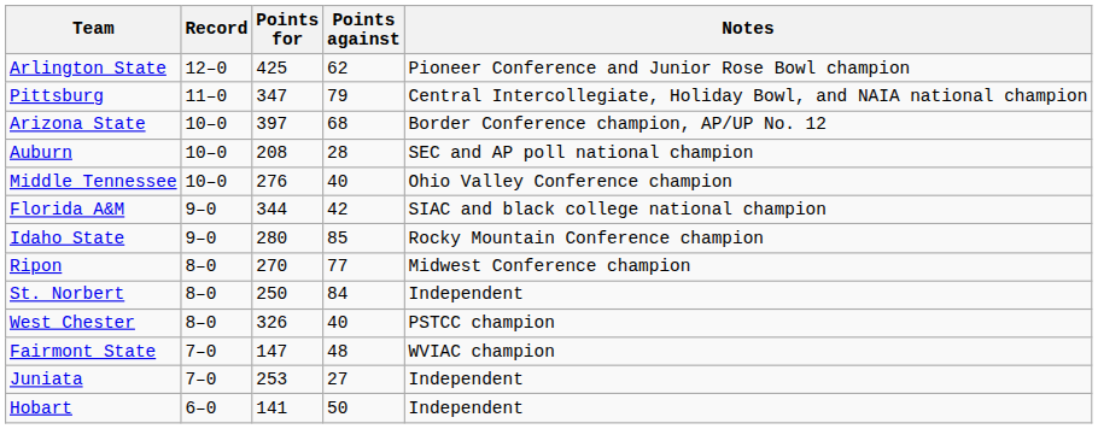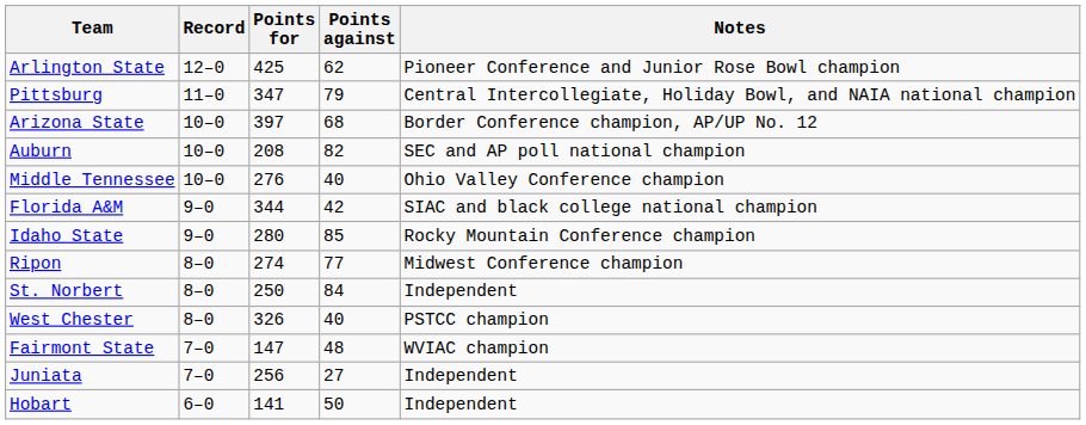 <table class="wikitable">
 <tr>
 <th>Team</th>
 <th>Record</th>
 <th>Points<br>for</th>
 <th>Points<br>against</th>
 <th>Notes</th>
 </tr>
 <tr>
 <td><a href='#'>Arlington State</a></td>
 <td>12–0</td>
 <td>425</td>
 <td>62</td>
 <td>Pioneer Conference and Junior Rose Bowl champion</td>
 </tr>
 <tr>
 <td><a href='#'>Pittsburg</a></td>
 <td>11–0</td>
 <td>347</td>
 <td>79</td>
 <td>Central Intercollegiate, Holiday Bowl, and NAIA national champion</td>
 </tr>
 <tr>
 <td><a href='#'>Arizona State</a></td>
 <td>10–0</td>
 <td>397</td>
 <td>68</td>
 <td>Border Conference champion, AP/UP No. 12</td>
 </tr>
 <tr>
 <td><a href='#'>Auburn</a></td>
 <td>10–0</td>
 <td>208</td>
-<td>28</td>
+<td>82</td>
 <td>SEC and AP poll national champion</td>
 </tr>
 <tr>
 <td><a href='#'>Middle Tennessee</a></td>
 <td>10–0</td>
 <td>276</td>
 <td>40</td>
 <td>Ohio Valley Conference champion</td>
 </tr>
 <tr>
 <td><a href='#'>Florida A&M</a></td>
 <td>9–0</td>
 <td>344</td>
 <td>42</td>
 <td>SIAC and black college national champion</td>
 </tr>
 <tr>
 <td><a href='#'>Idaho State</a></td>
 <td>9–0</td>
 <td>280</td>
 <td>85</td>
 <td>Rocky Mountain Conference champion</td>
 </tr>
 <tr>
 <td><a href='#'>Ripon</a></td>
 <td>8–0</td>
-<td>270</td>
+<td>274</td>
 <td>77</td>
 <td>Midwest Conference champion</td>
 </tr>
 <tr>
 <td><a href='#'>St. Norbert</a></td>
 <td>8–0</td>
 <td>250</td>
 <td>84</td>
 <td>Independent</td>
 </tr>
 <tr>
 <td><a href='#'>West Chester</a></td>
 <td>8–0</td>
 <td>326</td>
 <td>40</td>
 <td>PSTCC champion</td>
 </tr>
 <tr>
 <td><a href='#'>Fairmont State</a></td>
 <td>7–0</td>
 <td>147</td>
 <td>48</td>
 <td>WVIAC champion</td>
 </tr>
 <tr>
 <td><a href='#'>Juniata</a></td>
 <td>7–0</td>
-<td>253</td>
+<td>256</td>
 <td>27</td>
 <td>Independent</td>
 </tr>
 <tr>
 <td><a href='#'>Hobart</a></td>
 <td>6–0</td>
 <td>141</td>
 <td>50</td>
 <td>Independent</td>
 </tr>
 </table>
